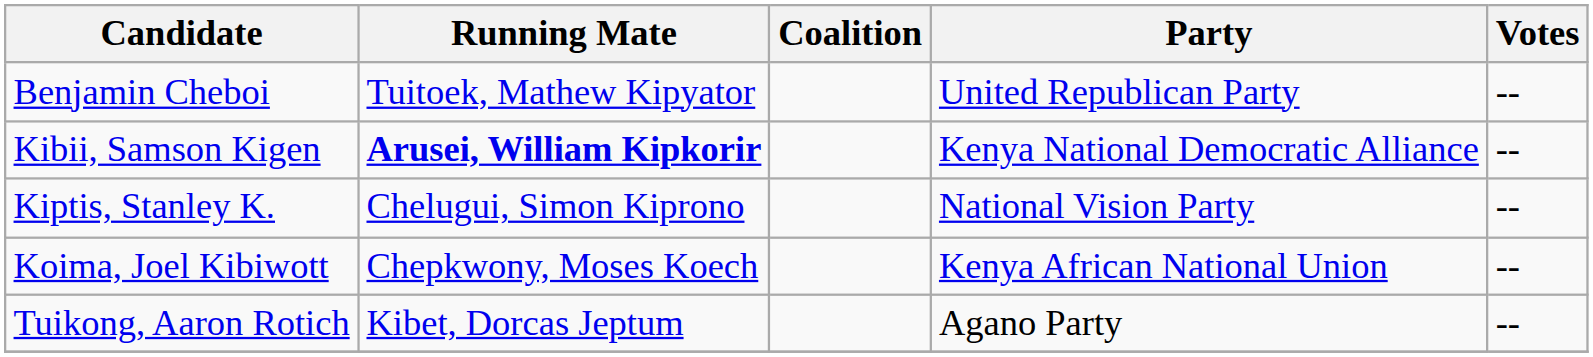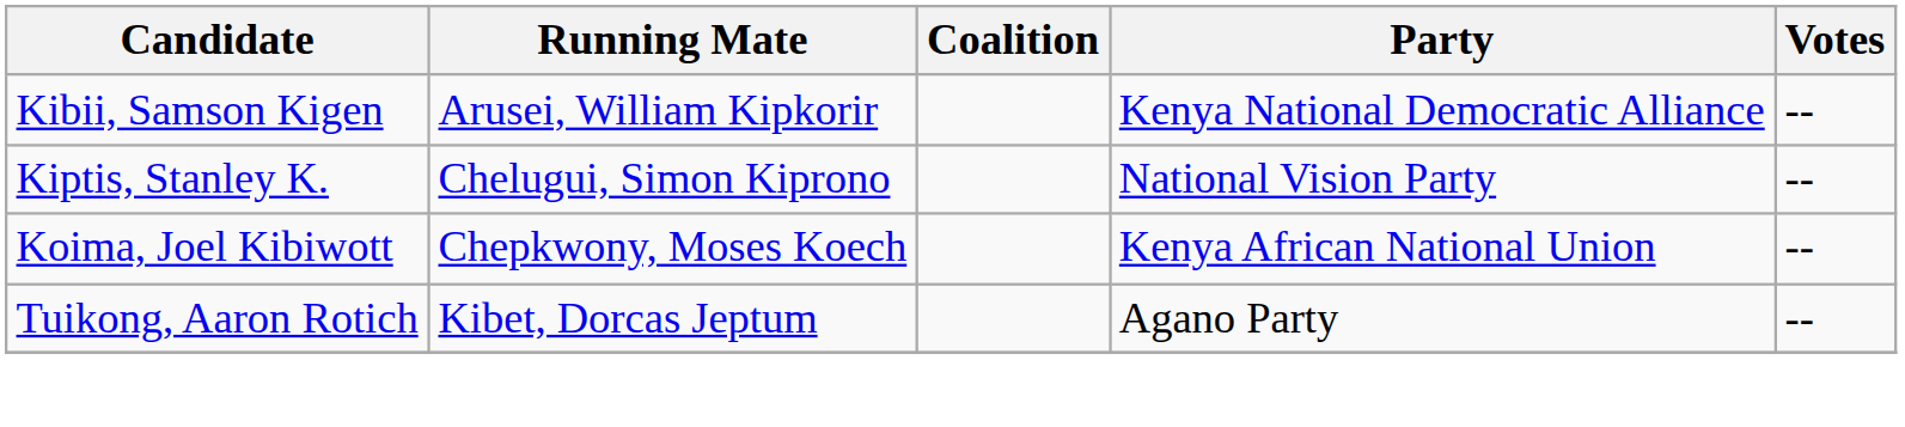 <table class="wikitable sortable">
 <tr>
 <th>Candidate</th>
 <th>Running Mate</th>
 <th>Coalition</th>
 <th>Party</th>
 <th>Votes</th>
 </tr>
 <tr>
-<td><a href='#'>Benjamin Cheboi</a></td>
-<td><a href='#'>Tuitoek, Mathew Kipyator</a></td>
-<td></td>
-<td><a href='#'>United Republican Party</a></td>
-<td>--</td>
-</tr>
-<tr>
 <td><a href='#'>Kibii, Samson Kigen</a></td>
-<td><strong><a href='#'>Arusei, William Kipkorir</a></strong></td>
+<td><a href='#'>Arusei, William Kipkorir</a></td>
 <td></td>
 <td><a href='#'>Kenya National Democratic Alliance</a></td>
 <td>--</td>
 </tr>
 <tr>
 <td><a href='#'>Kiptis, Stanley K.</a></td>
 <td><a href='#'>Chelugui, Simon Kiprono</a></td>
 <td></td>
 <td><a href='#'>National Vision Party</a></td>
 <td>--</td>
 </tr>
 <tr>
 <td><a href='#'>Koima, Joel Kibiwott</a></td>
 <td><a href='#'>Chepkwony, Moses Koech</a></td>
 <td></td>
 <td><a href='#'>Kenya African National Union</a></td>
 <td>--</td>
 </tr>
 <tr>
 <td><a href='#'>Tuikong, Aaron Rotich</a></td>
 <td><a href='#'>Kibet, Dorcas Jeptum</a></td>
 <td></td>
 <td>Agano Party</td>
 <td>--</td>
 </tr>
 <tr>
 </tr>
 </table>
